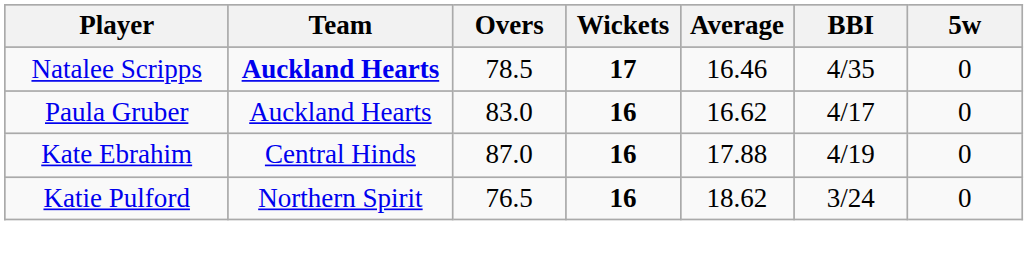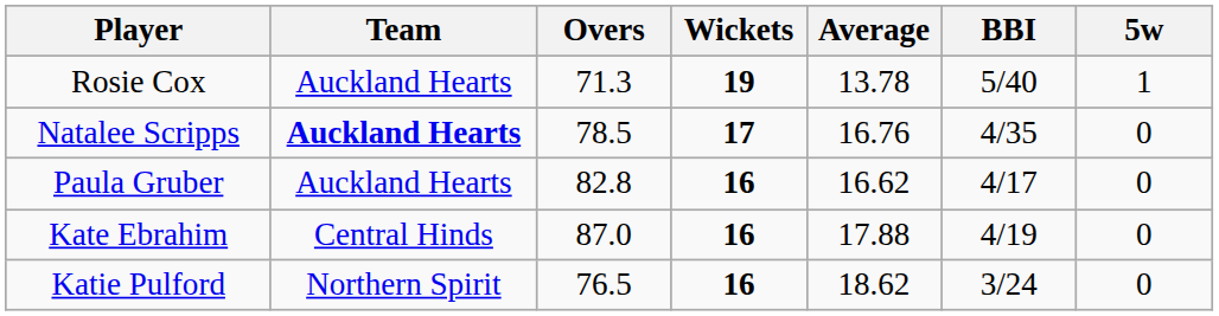 <table class="wikitable" style="text-align:center">
 <tr>
 <th width=125>Player</th>
 <th width=125>Team</th>
 <th width=60>Overs</th>
 <th width=60>Wickets</th>
 <th width=60>Average</th>
 <th width=60>BBI</th>
 <th width=60>5w</th>
 </tr>
 <tr>
+<td>Rosie Cox</td>
+<td><a href='#'>Auckland Hearts</a></td>
+<td>71.3</td>
+<td><strong>19</strong></td>
+<td>13.78</td>
+<td>5/40</td>
+<td>1</td>
+</tr>
+<tr>
 <td><a href='#'>Natalee Scripps</a></td>
 <td><strong><a href='#'>Auckland Hearts</a></strong></td>
 <td>78.5</td>
 <td><strong>17</strong></td>
-<td>16.46</td>
+<td>16.76</td>
 <td>4/35</td>
 <td>0</td>
 </tr>
 <tr>
 <td><a href='#'>Paula Gruber</a></td>
 <td><a href='#'>Auckland Hearts</a></td>
-<td>83.0</td>
+<td>82.8</td>
 <td><strong>16</strong></td>
 <td>16.62</td>
 <td>4/17</td>
 <td>0</td>
 </tr>
 <tr>
 <td><a href='#'>Kate Ebrahim</a></td>
 <td><a href='#'>Central Hinds</a></td>
 <td>87.0</td>
 <td><strong>16</strong></td>
 <td>17.88</td>
 <td>4/19</td>
 <td>0</td>
 </tr>
 <tr>
 <td><a href='#'>Katie Pulford</a></td>
 <td><a href='#'>Northern Spirit</a></td>
 <td>76.5</td>
 <td><strong>16</strong></td>
 <td>18.62</td>
 <td>3/24</td>
 <td>0</td>
 </tr>
 </table>
